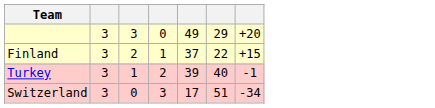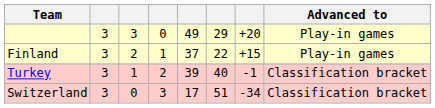 <table class="wikitable" style="text-align:center;">
 <tr>
 <th>Team</th>
 <th width=25></th>
 <th width=25></th>
 <th width=25></th>
 <th width=25></th>
 <th width=25></th>
 <th width=25></th>
+<th>Advanced to</th>
 </tr>
 <tr bgcolor=#ffc>
 <td style="text-align:left;"></td>
 <td>3</td>
 <td>3</td>
 <td>0</td>
 <td>49</td>
 <td>29</td>
 <td>+20</td>
+<td>Play-in games</td>
 </tr>
 <tr bgcolor=#ffc>
 <td style="text-align:left;"> Finland</td>
 <td>3</td>
 <td>2</td>
 <td>1</td>
 <td>37</td>
 <td>22</td>
 <td>+15</td>
+<td>Play-in games</td>
 </tr>
 <tr bgcolor=#fcc>
 <td style="text-align:left;"> <a href='#'>Turkey</a></td>
 <td>3</td>
 <td>1</td>
 <td>2</td>
 <td>39</td>
 <td>40</td>
 <td>-1</td>
+<td>Classification bracket</td>
 </tr>
 <tr bgcolor=#fcc>
 <td style="text-align:left;"> Switzerland</td>
 <td>3</td>
 <td>0</td>
 <td>3</td>
 <td>17</td>
 <td>51</td>
 <td>-34</td>
+<td>Classification bracket</td>
 </tr>
 </table>
